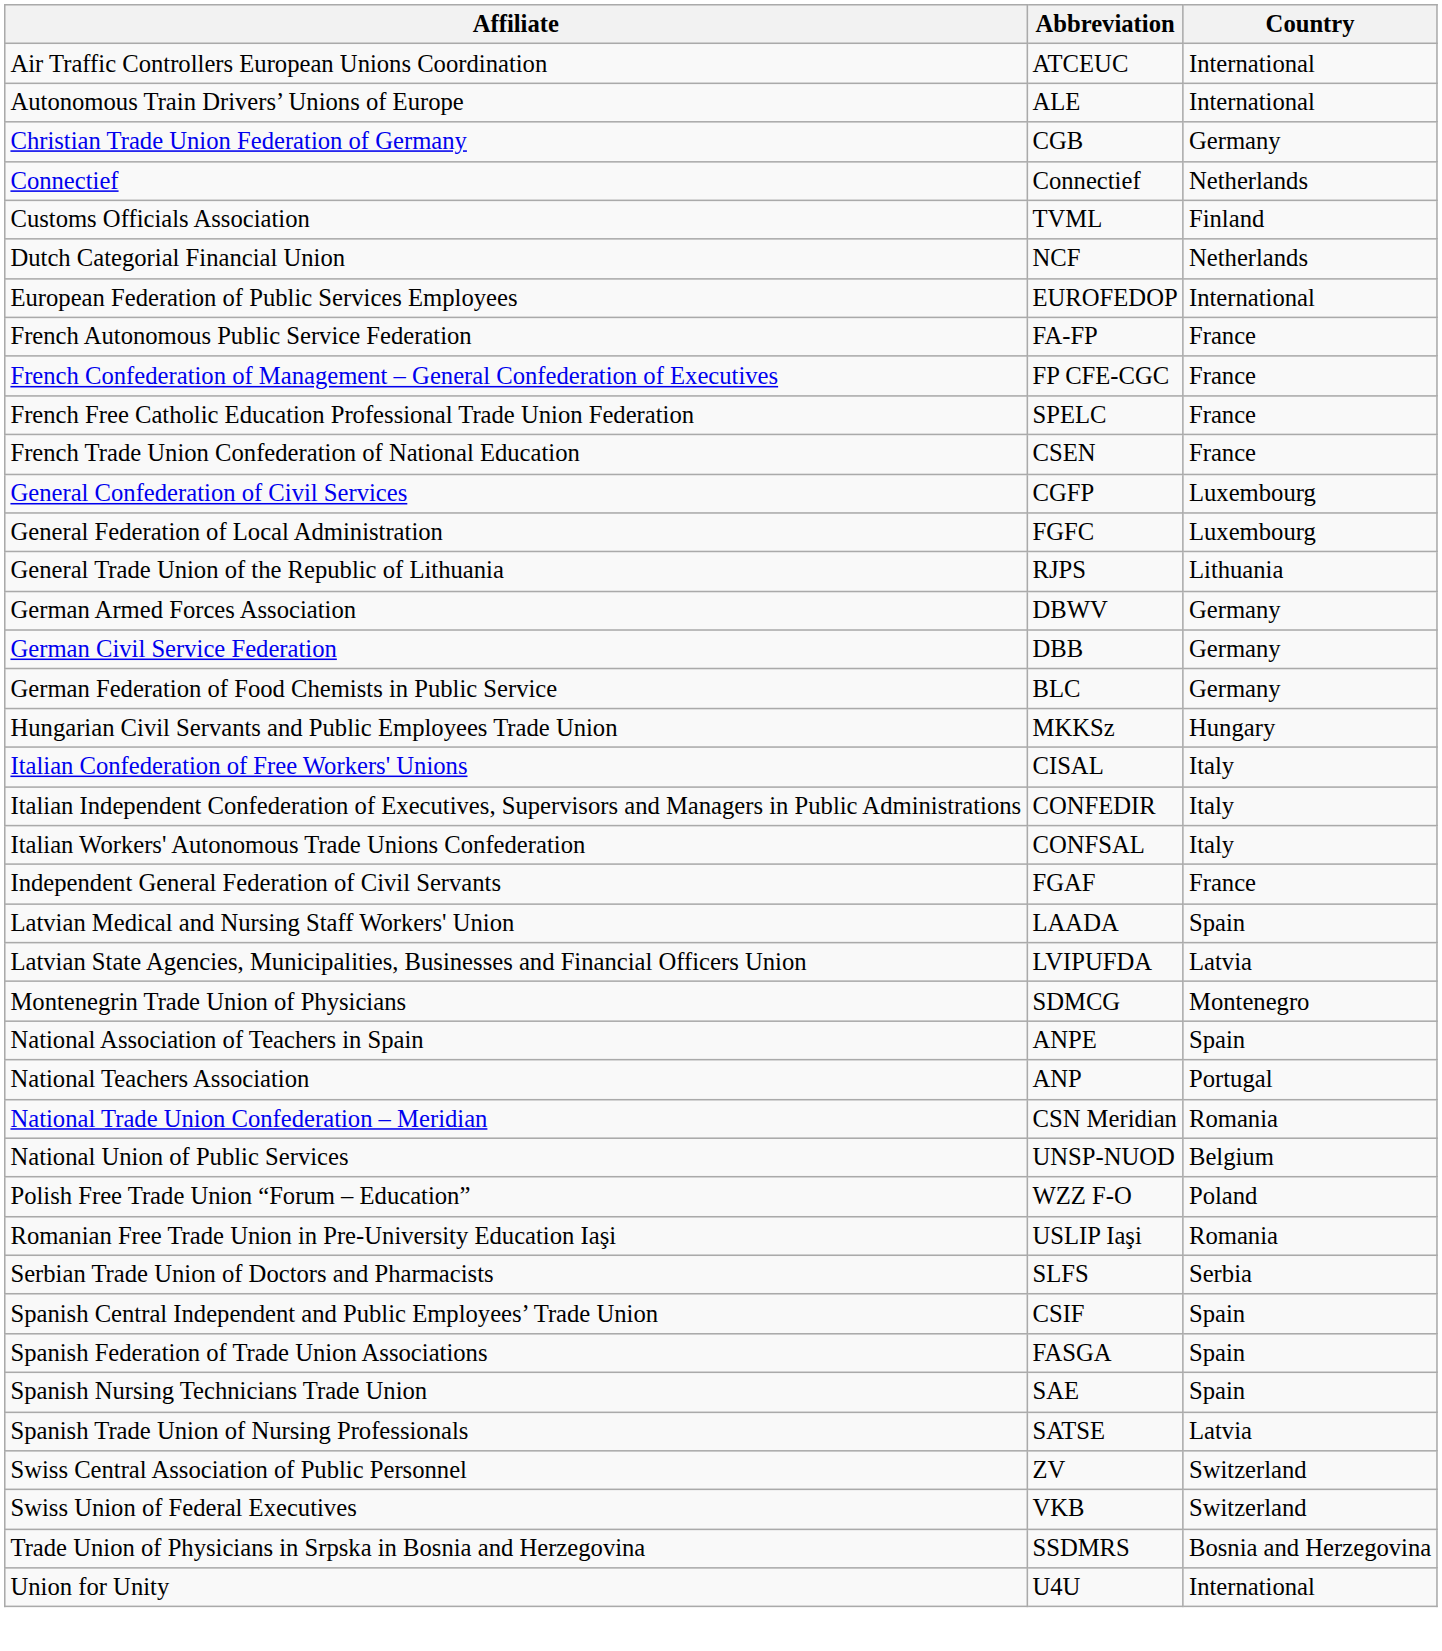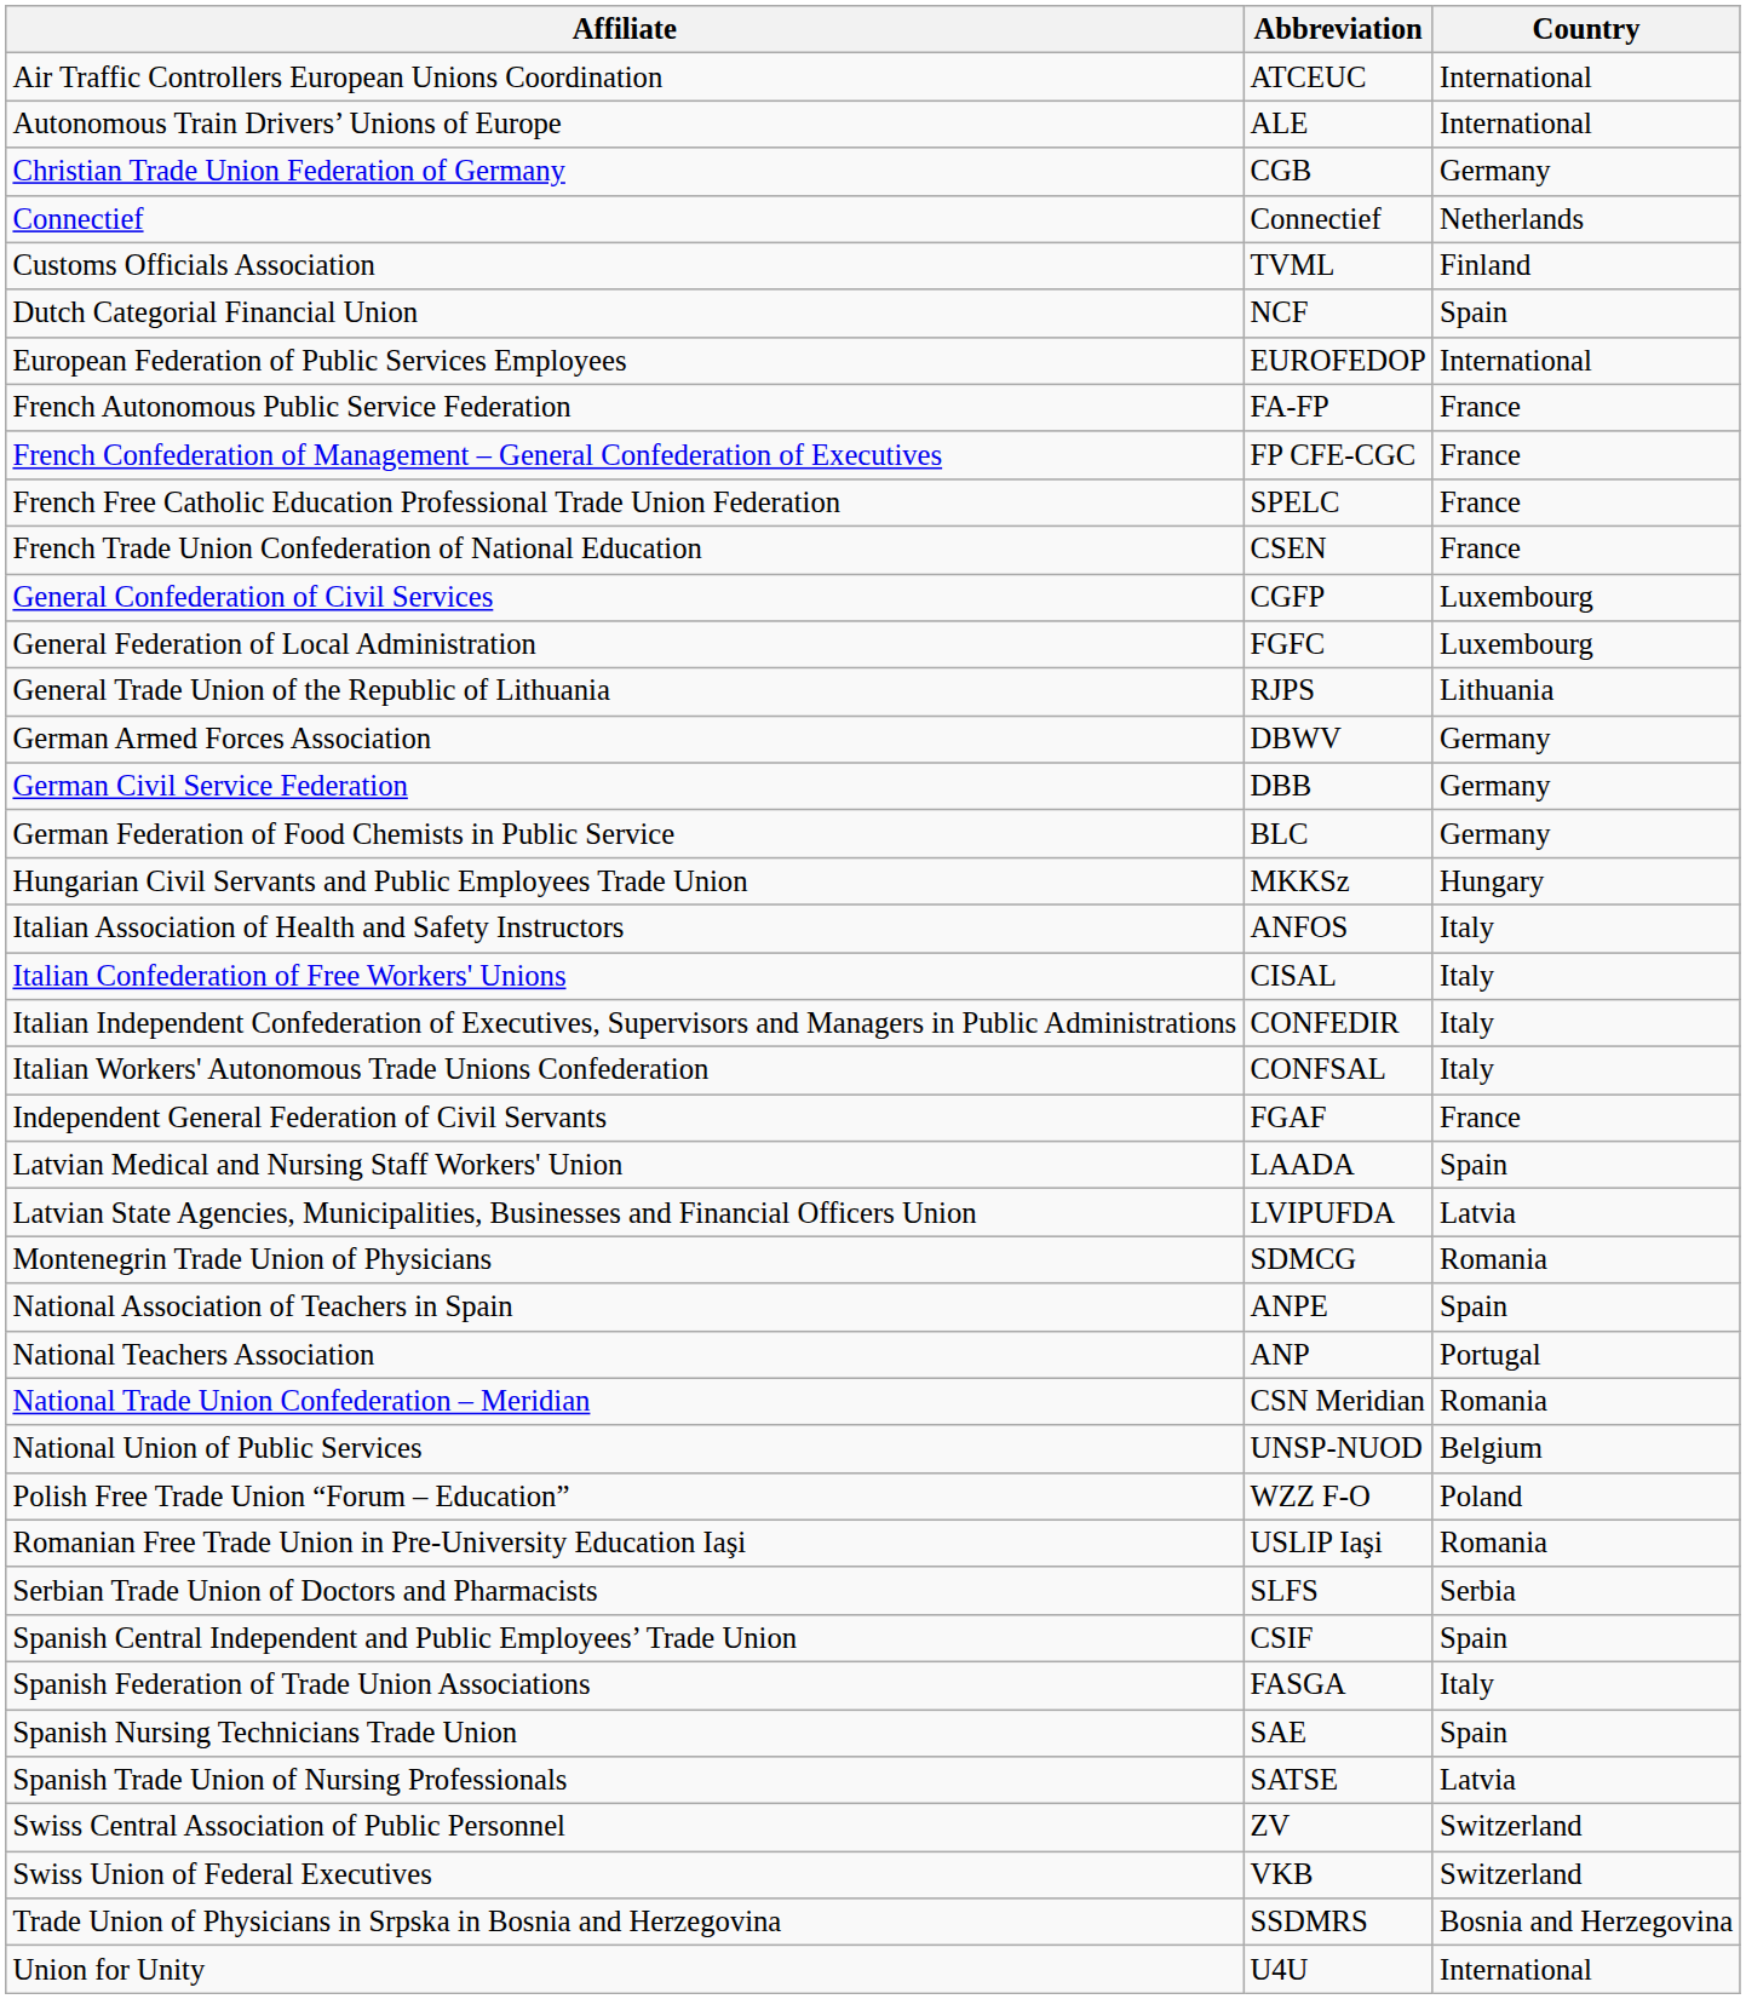 <table class="wikitable sortable">
 <tr>
 <th>Affiliate</th>
 <th>Abbreviation</th>
 <th>Country</th>
 </tr>
 <tr>
 <td>Air Traffic Controllers European Unions Coordination</td>
 <td>ATCEUC</td>
 <td>International</td>
 </tr>
 <tr>
 <td>Autonomous Train Drivers’ Unions of Europe</td>
 <td>ALE</td>
 <td>International</td>
 </tr>
 <tr>
 <td><a href='#'>Christian Trade Union Federation of Germany</a></td>
 <td>CGB</td>
 <td>Germany</td>
 </tr>
 <tr>
 <td><a href='#'>Connectief</a></td>
 <td>Connectief</td>
 <td>Netherlands</td>
 </tr>
 <tr>
 <td>Customs Officials Association</td>
 <td>TVML</td>
 <td>Finland</td>
 </tr>
 <tr>
 <td>Dutch Categorial Financial Union</td>
 <td>NCF</td>
-<td>Netherlands</td>
+<td>Spain</td>
 </tr>
 <tr>
 <td>European Federation of Public Services Employees</td>
 <td>EUROFEDOP</td>
 <td>International</td>
 </tr>
 <tr>
 <td>French Autonomous Public Service Federation</td>
 <td>FA-FP</td>
 <td>France</td>
 </tr>
 <tr>
 <td><a href='#'>French Confederation of Management – General Confederation of Executives</a></td>
 <td>FP CFE-CGC</td>
 <td>France</td>
 </tr>
 <tr>
 <td>French Free Catholic Education Professional Trade Union Federation</td>
 <td>SPELC</td>
 <td>France</td>
 </tr>
 <tr>
 <td>French Trade Union Confederation of National Education</td>
 <td>CSEN</td>
 <td>France</td>
 </tr>
 <tr>
 <td><a href='#'>General Confederation of Civil Services</a></td>
 <td>CGFP</td>
 <td>Luxembourg</td>
 </tr>
 <tr>
 <td>General Federation of Local Administration</td>
 <td>FGFC</td>
 <td>Luxembourg</td>
 </tr>
 <tr>
 <td>General Trade Union of the Republic of Lithuania</td>
 <td>RJPS</td>
 <td>Lithuania</td>
 </tr>
 <tr>
 <td>German Armed Forces Association</td>
 <td>DBWV</td>
 <td>Germany</td>
 </tr>
 <tr>
 <td><a href='#'>German Civil Service Federation</a></td>
 <td>DBB</td>
 <td>Germany</td>
 </tr>
 <tr>
 <td>German Federation of Food Chemists in Public Service</td>
 <td>BLC</td>
 <td>Germany</td>
 </tr>
 <tr>
 <td>Hungarian Civil Servants and Public Employees Trade Union</td>
 <td>MKKSz</td>
 <td>Hungary</td>
 </tr>
 <tr>
+<td>Italian Association of Health and Safety Instructors</td>
+<td>ANFOS</td>
+<td>Italy</td>
+</tr>
+<tr>
 <td><a href='#'>Italian Confederation of Free Workers' Unions</a></td>
 <td>CISAL</td>
 <td>Italy</td>
 </tr>
 <tr>
 <td>Italian Independent Confederation of Executives, Supervisors and Managers in Public Administrations</td>
 <td>CONFEDIR</td>
 <td>Italy</td>
 </tr>
 <tr>
 <td>Italian Workers' Autonomous Trade Unions Confederation</td>
 <td>CONFSAL</td>
 <td>Italy</td>
 </tr>
 <tr>
 <td>Independent General Federation of Civil Servants</td>
 <td>FGAF</td>
 <td>France</td>
 </tr>
 <tr>
 <td>Latvian Medical and Nursing Staff Workers' Union</td>
 <td>LAADA</td>
 <td>Spain</td>
 </tr>
 <tr>
 <td>Latvian State Agencies, Municipalities, Businesses and Financial Officers Union</td>
 <td>LVIPUFDA</td>
 <td>Latvia</td>
 </tr>
 <tr>
 <td>Montenegrin Trade Union of Physicians</td>
 <td>SDMCG</td>
-<td>Montenegro</td>
+<td>Romania</td>
 </tr>
 <tr>
 <td>National Association of Teachers in Spain</td>
 <td>ANPE</td>
 <td>Spain</td>
 </tr>
 <tr>
 <td>National Teachers Association</td>
 <td>ANP</td>
 <td>Portugal</td>
 </tr>
 <tr>
 <td><a href='#'>National Trade Union Confederation – Meridian</a></td>
 <td>CSN Meridian</td>
 <td>Romania</td>
 </tr>
 <tr>
 <td>National Union of Public Services</td>
 <td>UNSP-NUOD</td>
 <td>Belgium</td>
 </tr>
 <tr>
 <td>Polish Free Trade Union “Forum – Education”</td>
 <td>WZZ F-O</td>
 <td>Poland</td>
 </tr>
 <tr>
 <td>Romanian Free Trade Union in Pre-University Education Iaşi</td>
 <td>USLIP Iaşi</td>
 <td>Romania</td>
 </tr>
 <tr>
 <td>Serbian Trade Union of Doctors and Pharmacists</td>
 <td>SLFS</td>
 <td>Serbia</td>
 </tr>
 <tr>
 <td>Spanish Central Independent and Public Employees’ Trade Union</td>
 <td>CSIF</td>
 <td>Spain</td>
 </tr>
 <tr>
 <td>Spanish Federation of Trade Union Associations</td>
 <td>FASGA</td>
-<td>Spain</td>
+<td>Italy</td>
 </tr>
 <tr>
 <td>Spanish Nursing Technicians Trade Union</td>
 <td>SAE</td>
 <td>Spain</td>
 </tr>
 <tr>
 <td>Spanish Trade Union of Nursing Professionals</td>
 <td>SATSE</td>
 <td>Latvia</td>
 </tr>
 <tr>
 <td>Swiss Central Association of Public Personnel</td>
 <td>ZV</td>
 <td>Switzerland</td>
 </tr>
 <tr>
 <td>Swiss Union of Federal Executives</td>
 <td>VKB</td>
 <td>Switzerland</td>
 </tr>
 <tr>
 <td>Trade Union of Physicians in Srpska in Bosnia and Herzegovina</td>
 <td>SSDMRS</td>
 <td>Bosnia and Herzegovina</td>
 </tr>
 <tr>
 <td>Union for Unity</td>
 <td>U4U</td>
 <td>International</td>
 </tr>
 </table>
